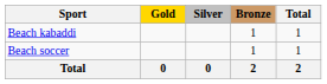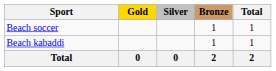 <table class="wikitable sortable" style="text-align:center;">
 <tr>
 <th width=180>Sport</th>
 <th scope="col" style="background:gold; width:55px;">Gold</th>
 <th scope="col" style="background:silver; width:55px;">Silver</th>
 <th scope="col" style="background:#cc9966; width:55px;">Bronze</th>
 <th width=55>Total</th>
 </tr>
 <tr>
-<td align=left><a href='#'>Beach kabaddi</a></td>
+<td align=left><a href='#'>Beach soccer</a></td>
 <td></td>
 <td></td>
 <td>1</td>
 <td>1</td>
 </tr>
 <tr>
-<td align=left><a href='#'>Beach soccer</a></td>
+<td align=left><a href='#'>Beach kabaddi</a></td>
 <td></td>
 <td></td>
 <td>1</td>
 <td>1</td>
 </tr>
 <tr class="sortbottom">
 <th>Total</th>
 <th>0</th>
 <th>0</th>
 <th>2</th>
 <th>2</th>
 </tr>
 </table>
